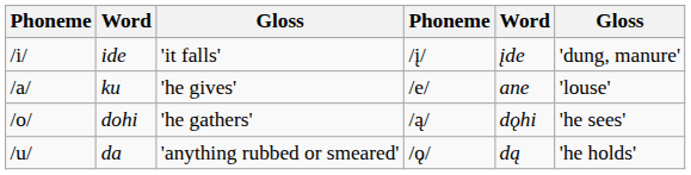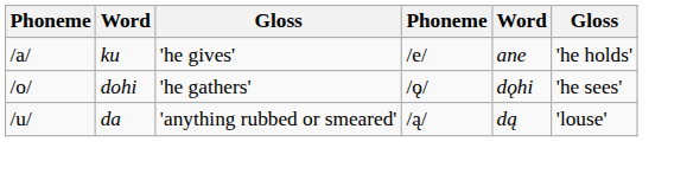 <table class="wikitable">
 <tr>
 <th>Phoneme</th>
 <th>Word</th>
 <th>Gloss</th>
 <th>Phoneme</th>
 <th>Word</th>
 <th>Gloss</th>
 </tr>
 <tr>
-<td>/i/</td>
-<td><em>ide</em></td>
-<td>'it falls'</td>
-<td>/į/</td>
-<td><em>įde</em></td>
-<td>'dung, manure'</td>
-</tr>
-<tr>
 <td>/a/</td>
 <td><em>ku</em></td>
 <td>'he gives'</td>
 <td>/e/</td>
 <td><em>ane</em></td>
-<td>'louse'</td>
+<td>'he holds'</td>
 </tr>
 <tr>
 <td>/o/</td>
 <td><em>dohi</em></td>
 <td>'he gathers'</td>
-<td>/ą/</td>
+<td>/ǫ/</td>
 <td><em>dǫhi</em></td>
 <td>'he sees'</td>
 </tr>
 <tr>
 <td>/u/</td>
 <td><em>da</em></td>
 <td>'anything rubbed or smeared'</td>
-<td>/ǫ/</td>
+<td>/ą/</td>
 <td><em>dą</em></td>
-<td>'he holds'</td>
+<td>'louse'</td>
 </tr>
 </table>
